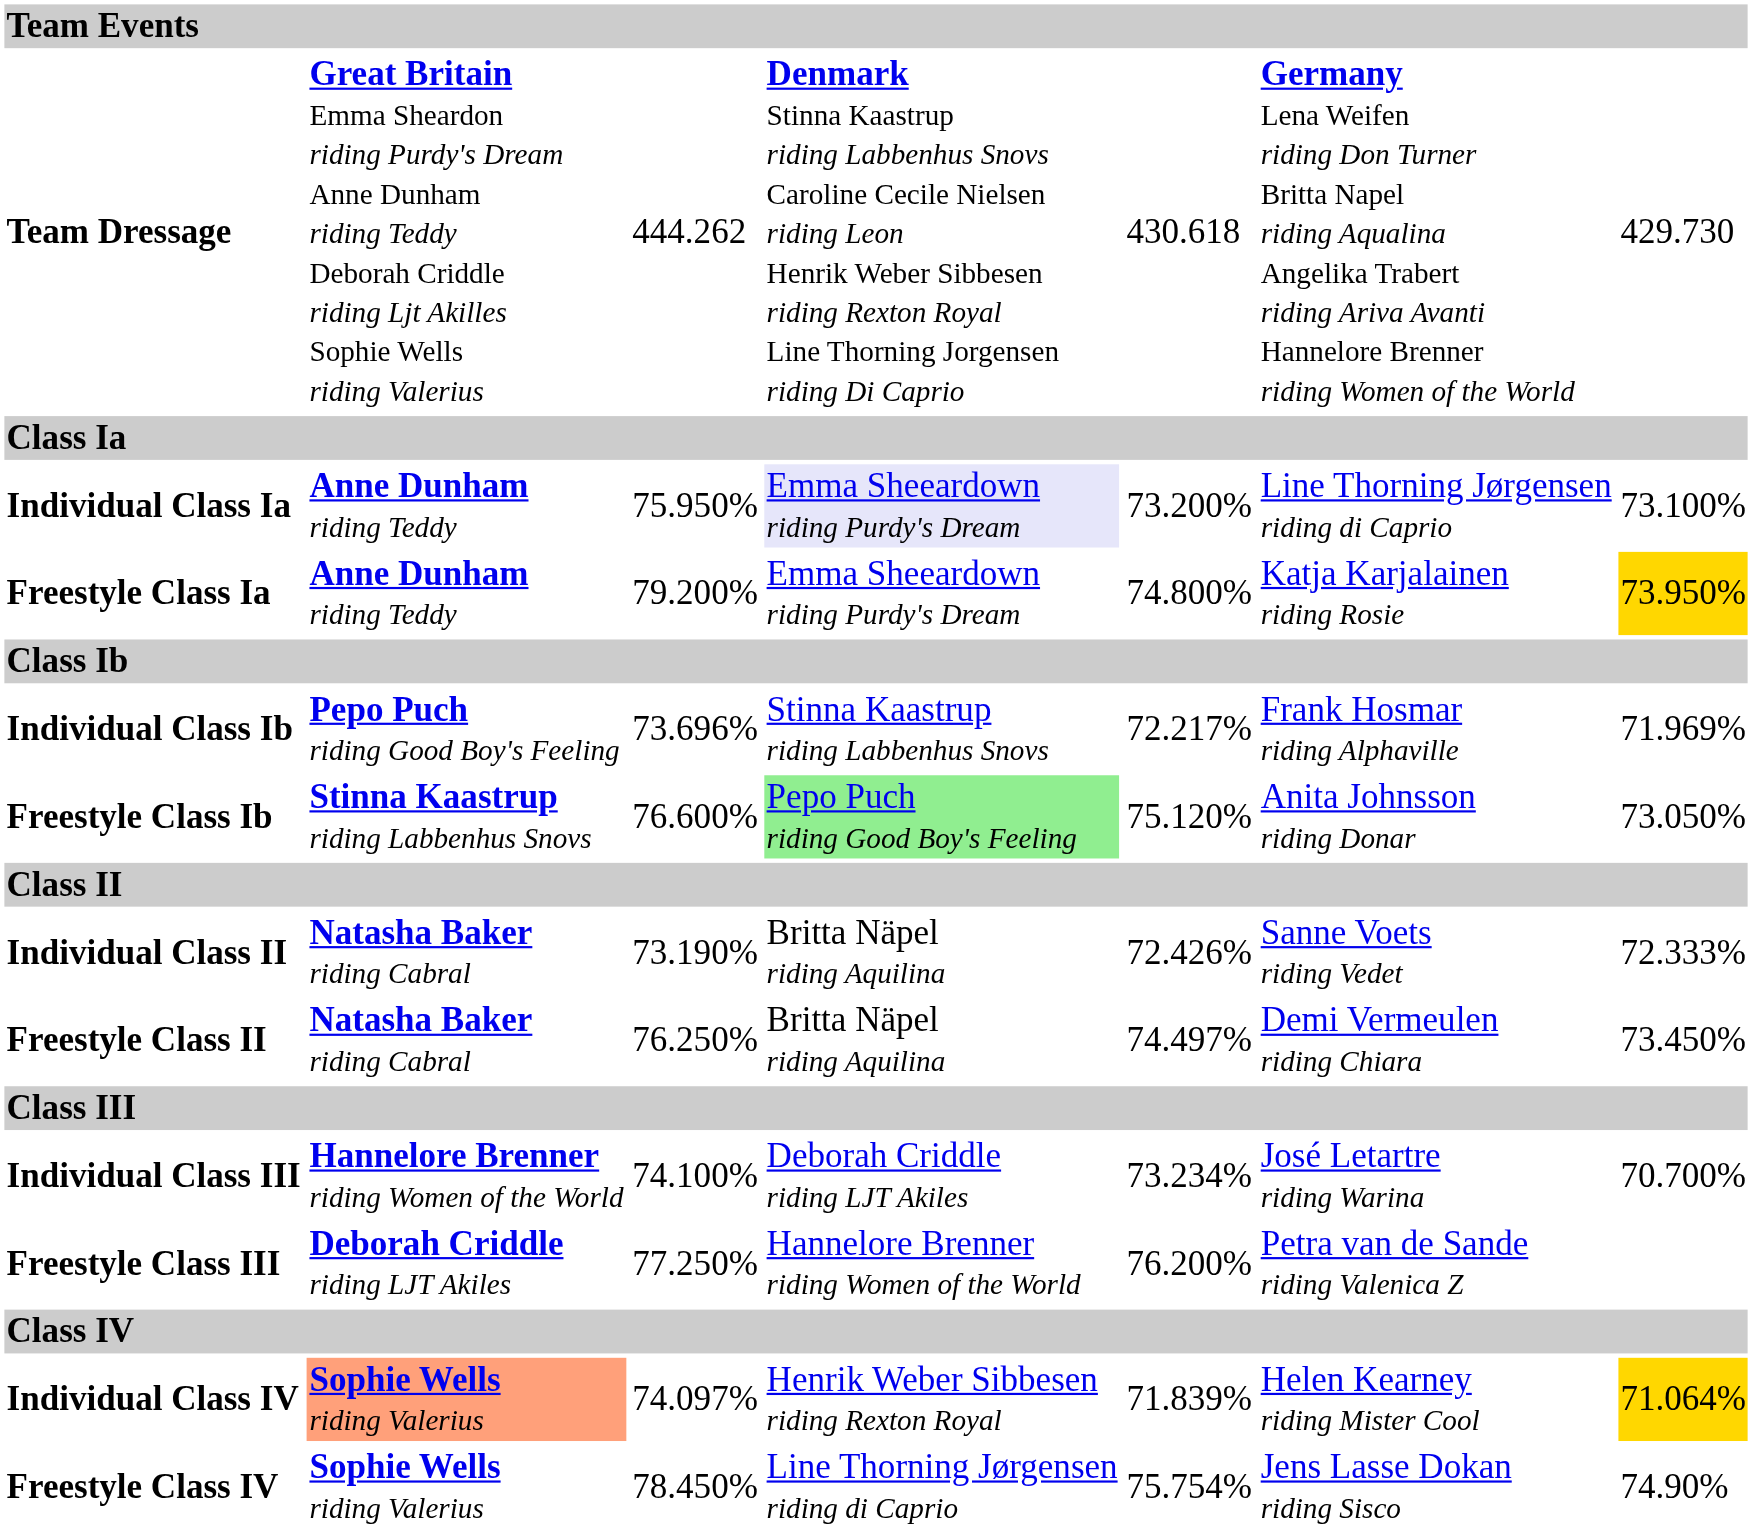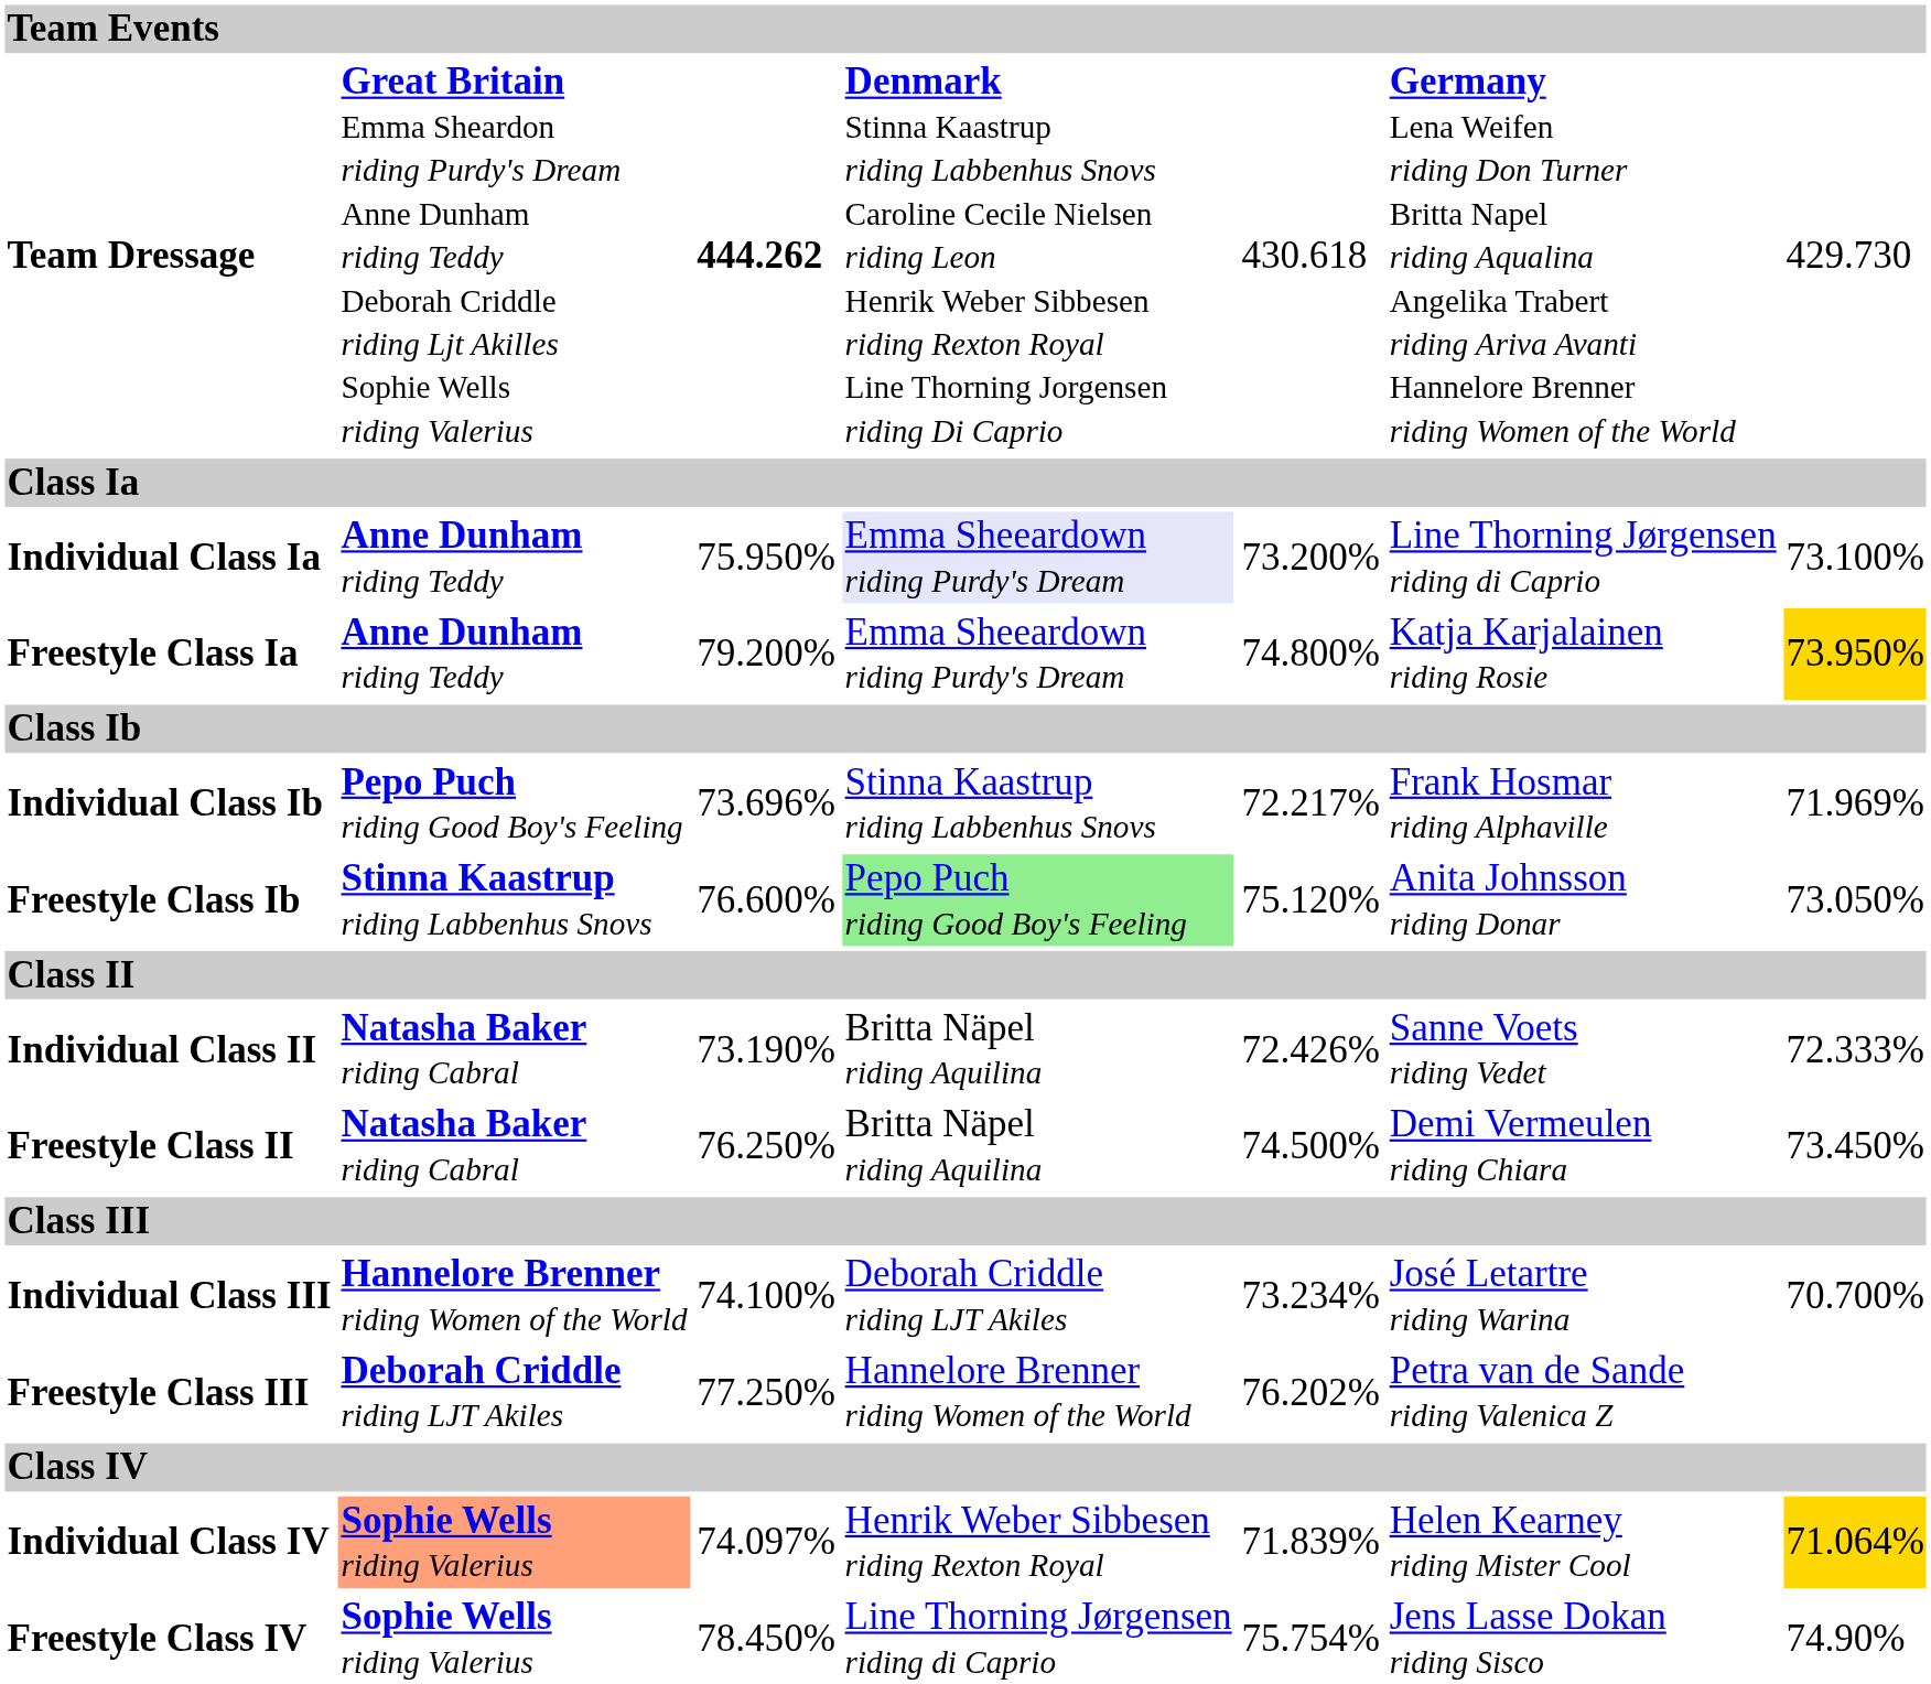 <table>
 <tr>
 <td colspan="7" bgcolor=#cccccc><strong>Team Events</strong></td>
 </tr>
 <tr>
 <td><strong>Team Dressage</strong><br><small></small></td>
 <td><strong><a href='#'>Great Britain</a> </strong><br><small>Emma Sheardon<br><em>riding  Purdy's Dream</em><br> Anne Dunham<br><em>riding Teddy </em><br> Deborah Criddle<br><em>riding  Ljt Akilles</em><br> Sophie Wells<br><em>riding  Valerius</em></small></td>
-<td>444.262</td>
+<td><strong>444.262</strong></td>
 <td><strong><a href='#'>Denmark</a> </strong><small><br>Stinna Kaastrup<br><em>riding Labbenhus Snovs </em><br>Caroline Cecile Nielsen<br><em>riding  Leon </em><br>Henrik Weber Sibbesen<br><em>riding  Rexton Royal </em><br>Line Thorning Jorgensen <br><em>riding Di Caprio</em><br></small></td>
 <td>430.618</td>
 <td><strong><a href='#'>Germany</a> </strong><br><small>Lena Weifen <br><em>riding Don Turner</em><br>Britta Napel <br><em>riding Aqualina</em><br>Angelika Trabert<br><em>riding Ariva Avanti</em> <br>Hannelore Brenner<br><em>riding Women of the World</em></small></td>
 <td>429.730</td>
 </tr>
 <tr>
 <td colspan="7" bgcolor=#cccccc><strong>Class Ia</strong></td>
 </tr>
 <tr>
 <td><strong>Individual Class Ia</strong> <small></small></td>
 <td><strong><a href='#'>Anne Dunham</a></strong> <br><small><em>riding Teddy</em></small></td>
 <td>75.950%</td>
 <td style="background: lavender;"><a href='#'>Emma Sheeardown</a> <br><small><em>riding Purdy's Dream</em></small></td>
 <td>73.200%</td>
 <td><a href='#'>Line Thorning Jørgensen</a> <br><small><em>riding di Caprio</em></small></td>
 <td>73.100%</td>
 </tr>
 <tr>
 <td><strong>Freestyle Class Ia</strong> <small></small></td>
 <td><strong><a href='#'>Anne Dunham</a></strong> <br><small><em>riding Teddy</em></small></td>
 <td>79.200%</td>
 <td><a href='#'>Emma Sheeardown</a> <br><small><em>riding Purdy's Dream</em></small></td>
 <td>74.800%</td>
 <td><a href='#'>Katja Karjalainen</a> <br><small><em>riding Rosie</em></small></td>
 <td style="background: gold;">73.950%</td>
 </tr>
 <tr>
 <td colspan="7" bgcolor=#cccccc><strong>Class Ib</strong></td>
 </tr>
 <tr>
 <td><strong>Individual Class Ib</strong></td>
 <td><strong><a href='#'>Pepo Puch</a></strong> <br><small><em>riding Good Boy's Feeling</em></small></td>
 <td>73.696%</td>
 <td><a href='#'>Stinna Kaastrup</a> <br><small><em>riding Labbenhus Snovs</em></small></td>
 <td>72.217%</td>
 <td><a href='#'>Frank Hosmar</a> <br><small><em>riding Alphaville</em></small></td>
 <td>71.969%</td>
 </tr>
 <tr>
 <td><strong>Freestyle Class Ib</strong></td>
 <td><strong><a href='#'>Stinna Kaastrup</a></strong> <br><small><em>riding Labbenhus Snovs</em></small></td>
 <td>76.600%</td>
 <td style="background: lightgreen;"><a href='#'>Pepo Puch</a> <br><small><em>riding Good Boy's Feeling</em></small></td>
 <td>75.120%</td>
 <td><a href='#'>Anita Johnsson</a> <br><small><em>riding Donar</em></small></td>
 <td>73.050%</td>
 </tr>
 <tr>
 <td colspan="7" bgcolor=#cccccc><strong>Class II</strong></td>
 </tr>
 <tr>
 <td><strong>Individual Class II</strong></td>
 <td><strong><a href='#'>Natasha Baker</a></strong> <br><small><em>riding Cabral</em></small></td>
 <td>73.190%</td>
 <td>Britta Näpel <br><small><em>riding Aquilina</em></small></td>
 <td>72.426%</td>
 <td><a href='#'>Sanne Voets</a> <br><small><em>riding Vedet</em></small></td>
 <td>72.333%</td>
 </tr>
 <tr>
 <td><strong>Freestyle Class II</strong></td>
 <td><strong><a href='#'>Natasha Baker</a></strong> <br><small><em>riding Cabral</em></small></td>
 <td>76.250%</td>
 <td>Britta Näpel <br><small><em>riding Aquilina</em></small></td>
-<td>74.497%</td>
+<td>74.500%</td>
 <td><a href='#'>Demi Vermeulen</a> <br><small><em>riding Chiara</em></small></td>
 <td>73.450%</td>
 </tr>
 <tr>
 <td colspan="7" bgcolor=#cccccc><strong>Class III</strong></td>
 </tr>
 <tr>
 <td><strong>Individual Class III</strong></td>
 <td><strong><a href='#'>Hannelore Brenner</a></strong> <br><small><em>riding Women of the World</em></small></td>
 <td>74.100%</td>
 <td><a href='#'>Deborah Criddle</a> <br><small><em>riding LJT Akiles</em></small></td>
 <td>73.234%</td>
 <td><a href='#'>José Letartre</a> <br><small><em>riding Warina</em></small></td>
 <td>70.700%</td>
 </tr>
 <tr>
 <td><strong>Freestyle Class III</strong></td>
 <td><strong><a href='#'>Deborah Criddle</a></strong> <br><small><em>riding LJT Akiles</em></small></td>
 <td>77.250%</td>
 <td><a href='#'>Hannelore Brenner</a> <br><small><em>riding Women of the World</em></small></td>
-<td>76.200%</td>
+<td>76.202%</td>
 <td><a href='#'>Petra van de Sande</a> <br><small><em>riding Valenica Z</em></small></td>
 <td 72.100%></td>
 </tr>
 <tr>
 <td colspan="7" bgcolor=#cccccc><strong>Class IV</strong></td>
 </tr>
 <tr>
 <td><strong>Individual Class IV</strong></td>
 <td style="background: lightsalmon;"><strong><a href='#'>Sophie Wells</a></strong> <br><small><em>riding Valerius</em></small></td>
 <td>74.097%</td>
 <td><a href='#'>Henrik Weber Sibbesen</a> <br><small><em>riding Rexton Royal</em></small></td>
 <td>71.839%</td>
 <td><a href='#'>Helen Kearney</a> <br><small><em>riding Mister Cool</em></small></td>
 <td style="background: gold;">71.064%</td>
 </tr>
 <tr>
 <td><strong>Freestyle Class IV</strong></td>
 <td><strong><a href='#'>Sophie Wells</a></strong> <br><small><em>riding Valerius</em></small></td>
 <td>78.450%</td>
 <td><a href='#'>Line Thorning Jørgensen</a> <br><small><em>riding di Caprio</em></small></td>
 <td>75.754%</td>
 <td><a href='#'>Jens Lasse Dokan</a> <br><small><em>riding Sisco</em></small></td>
 <td>74.90%</td>
 </tr>
 </table>
